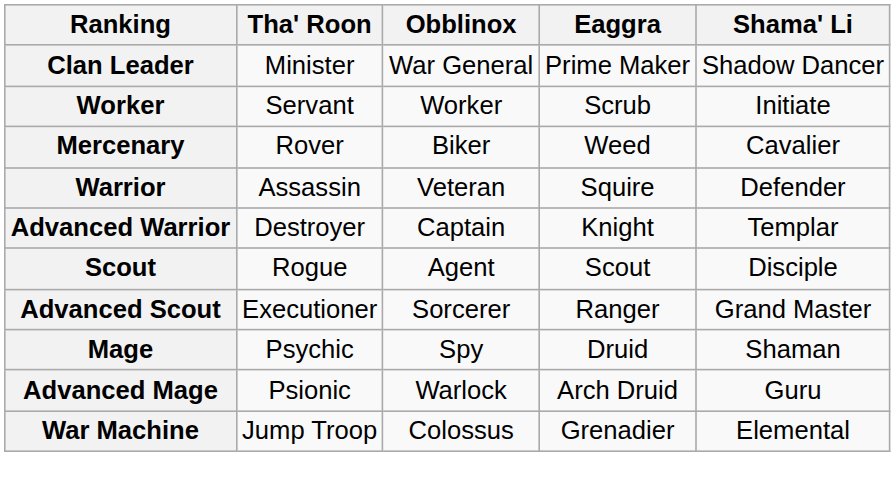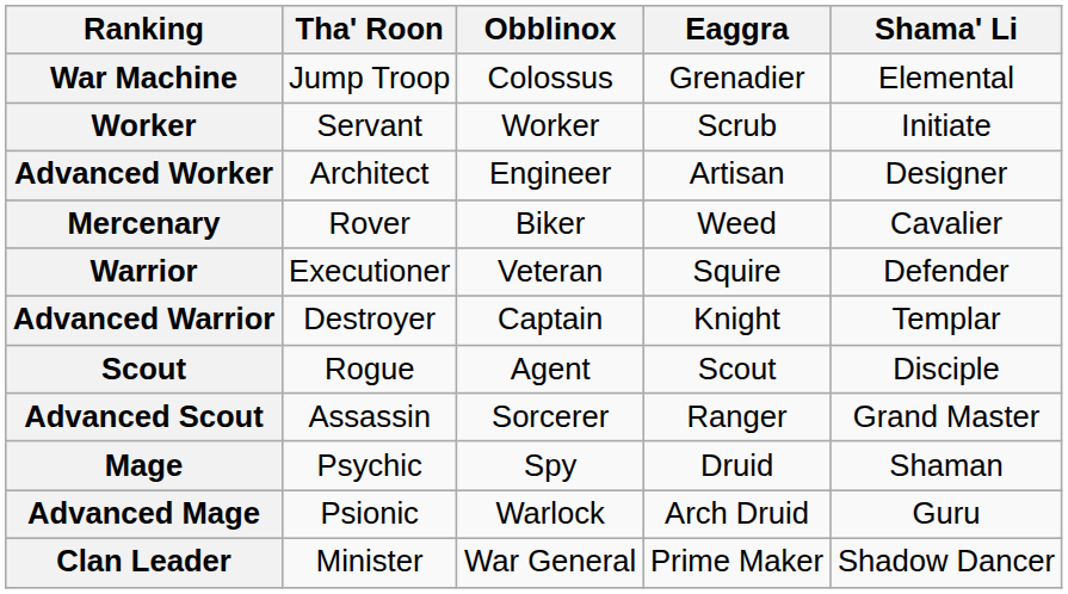 <table class="wikitable" style="text-align: center;">
 <tr>
 <th scope="col">Ranking</th>
 <th scope="col">Tha' Roon</th>
 <th scope="col">Obblinox</th>
 <th scope="col">Eaggra</th>
 <th scope="col">Shama' Li</th>
 </tr>
 <tr>
-<th scope="row">Clan Leader</th>
-<td>Minister</td>
-<td>War General</td>
-<td>Prime Maker</td>
-<td>Shadow Dancer</td>
+<th scope="row">War Machine</th>
+<td>Jump Troop</td>
+<td>Colossus</td>
+<td>Grenadier</td>
+<td>Elemental</td>
 </tr>
 <tr>
 <th scope="row">Worker</th>
 <td>Servant</td>
 <td>Worker</td>
 <td>Scrub</td>
 <td>Initiate</td>
+</tr>
+<tr>
+<th scope="row">Advanced Worker</th>
+<td>Architect</td>
+<td>Engineer</td>
+<td>Artisan</td>
+<td>Designer</td>
 </tr>
 <tr>
 <th scope="row">Mercenary</th>
 <td>Rover</td>
 <td>Biker</td>
 <td>Weed</td>
 <td>Cavalier</td>
 </tr>
 <tr>
 <th scope="row">Warrior</th>
-<td>Assassin</td>
+<td>Executioner</td>
 <td>Veteran</td>
 <td>Squire</td>
 <td>Defender</td>
 </tr>
 <tr>
 <th scope="row">Advanced Warrior</th>
 <td>Destroyer</td>
 <td>Captain</td>
 <td>Knight</td>
 <td>Templar</td>
 </tr>
 <tr>
 <th scope="row">Scout</th>
 <td>Rogue</td>
 <td>Agent</td>
 <td>Scout</td>
 <td>Disciple</td>
 </tr>
 <tr>
 <th scope="row">Advanced Scout</th>
-<td>Executioner</td>
+<td>Assassin</td>
 <td>Sorcerer</td>
 <td>Ranger</td>
 <td>Grand Master</td>
 </tr>
 <tr>
 <th scope="row">Mage</th>
 <td>Psychic</td>
 <td>Spy</td>
 <td>Druid</td>
 <td>Shaman</td>
 </tr>
 <tr>
 <th scope="row">Advanced Mage</th>
 <td>Psionic</td>
 <td>Warlock</td>
 <td>Arch Druid</td>
 <td>Guru</td>
 </tr>
 <tr>
-<th scope="row">War Machine</th>
-<td>Jump Troop</td>
-<td>Colossus</td>
-<td>Grenadier</td>
-<td>Elemental</td>
+<th scope="row">Clan Leader</th>
+<td>Minister</td>
+<td>War General</td>
+<td>Prime Maker</td>
+<td>Shadow Dancer</td>
 </tr>
 </table>
